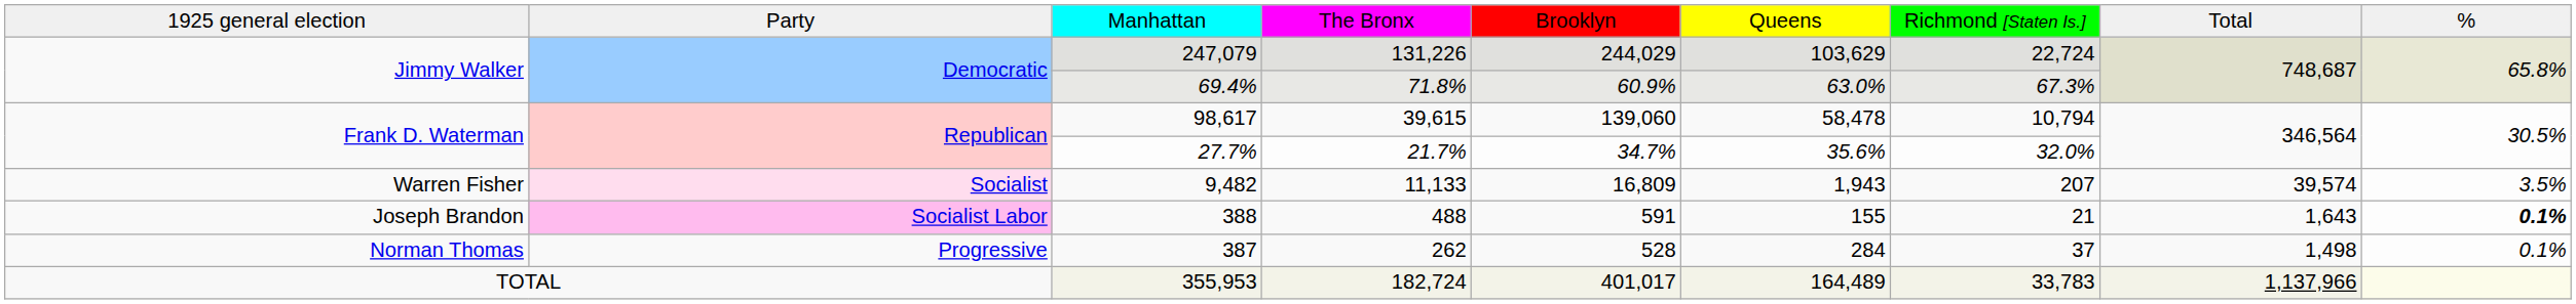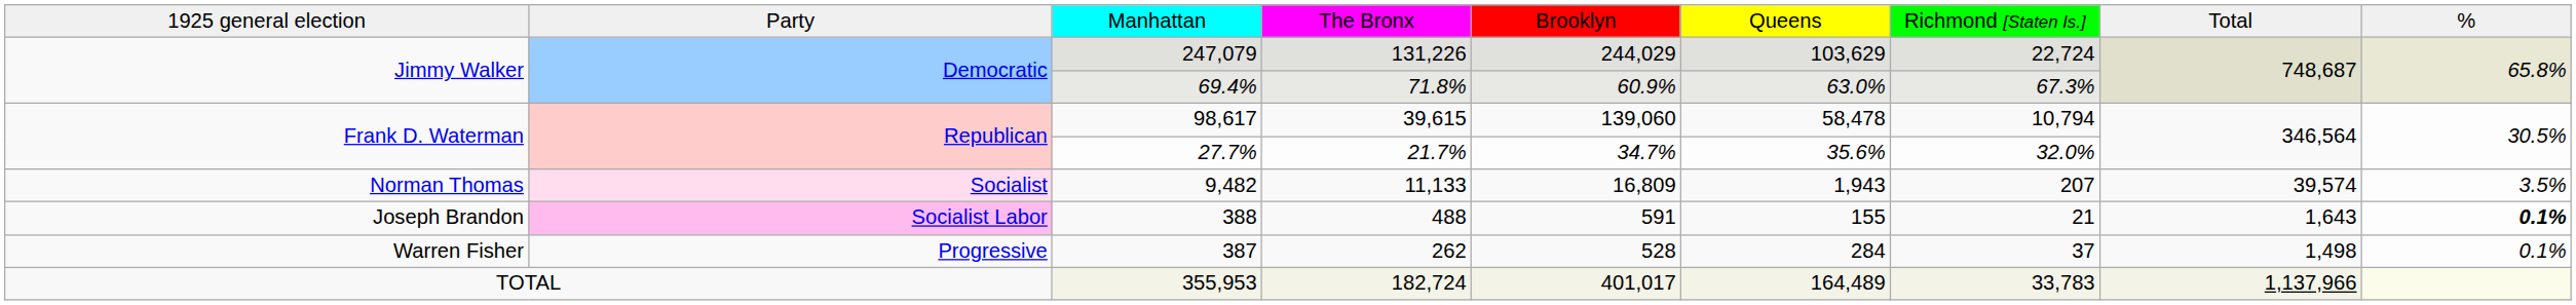 <table class="wikitable" style="width:100%; text-align:right;">
 <tr style="text-align:center;">
 <td style="width:20%; background:#f0f0f0;">1925 general election</td>
 <td style="width:20%; background:#f0f0f0;">Party</td>
 <td style="width:8%; background:aqua;">Manhattan</td>
 <td style="width:8%; background:magenta;">The Bronx</td>
 <td style="width:8%; background:red;">Brooklyn</td>
 <td style="width:8%; background:yellow;">Queens</td>
 <td style="width:8%; background:lime;">Richmond <small><em>[Staten Is.]</em></small></td>
 <td style="width:10%; background:#f0f0f0;">Total</td>
 <td style="width:8%; background:#f0f0f0;">%</td>
 </tr>
 <tr>
 <td rowspan="2"><a href='#'>Jimmy Walker</a></td>
 <td rowspan="2" style="background:#9cf;"><a href='#'>Democratic</a></td>
 <td style="background:#e0e0dd;">247,079</td>
 <td style="background:#e0e0dd;">131,226</td>
 <td style="background:#e0e0dd;">244,029</td>
 <td style="background:#e0e0dd;">103,629</td>
 <td style="background:#e0e0dd;">22,724</td>
 <td rowspan="2" style="background:#e0e0cc;">748,687</td>
 <td rowspan="2" style="background:#e8e8d5;"><em>65.8%</em></td>
 </tr>
 <tr style="background:#e8e8e5;">
 <td><em>69.4%</em></td>
 <td><em>71.8%</em></td>
 <td><em>60.9%</em></td>
 <td><em>63.0%</em></td>
 <td><em>67.3%</em></td>
 </tr>
 <tr>
 <td rowspan="2"><a href='#'>Frank D. Waterman</a></td>
 <td rowspan="2" style="background:#fcc;"><a href='#'>Republican</a></td>
 <td>98,617</td>
 <td>39,615</td>
 <td>139,060</td>
 <td>58,478</td>
 <td>10,794</td>
 <td rowspan="2">346,564</td>
 <td rowspan="2" style="background:#fdfdfd;"><em>30.5%</em></td>
 </tr>
 <tr style="background:#fdfdfd;">
 <td><em>27.7%</em></td>
 <td><em>21.7%</em></td>
 <td><em>34.7%</em></td>
 <td><em>35.6%</em></td>
 <td><em>32.0%</em></td>
 </tr>
 <tr>
-<td>Warren Fisher</td>
+<td><a href='#'>Norman Thomas</a></td>
 <td style="background:#fde;"><a href='#'>Socialist</a></td>
 <td>9,482</td>
 <td>11,133</td>
 <td>16,809</td>
 <td>1,943</td>
 <td>207</td>
 <td>39,574</td>
 <td style="background:#fdfdfd;"><em>3.5%</em></td>
 </tr>
 <tr>
 <td>Joseph Brandon</td>
 <td style="background:#fbe;"><a href='#'>Socialist Labor</a></td>
 <td>388</td>
 <td>488</td>
 <td>591</td>
 <td>155</td>
 <td>21</td>
 <td>1,643</td>
 <td style="background:#fdfdfd;"><strong><em>0.1%</em></strong></td>
 </tr>
 <tr>
-<td><a href='#'>Norman Thomas</a></td>
+<td>Warren Fisher</td>
 <td><a href='#'>Progressive</a></td>
 <td>387</td>
 <td>262</td>
 <td>528</td>
 <td>284</td>
 <td>37</td>
 <td>1,498</td>
 <td style="background:#fdfdfd;"><em>0.1%</em></td>
 </tr>
 <tr style="background:#f3f3e8;">
 <td colspan="2" style="background:#f8f8f8; text-align:center;">TOTAL</td>
 <td>355,953</td>
 <td>182,724</td>
 <td>401,017</td>
 <td>164,489</td>
 <td>33,783</td>
 <td><u>1,137,966</u></td>
 <td style="background:#fcfcea;"></td>
 </tr>
 </table>
